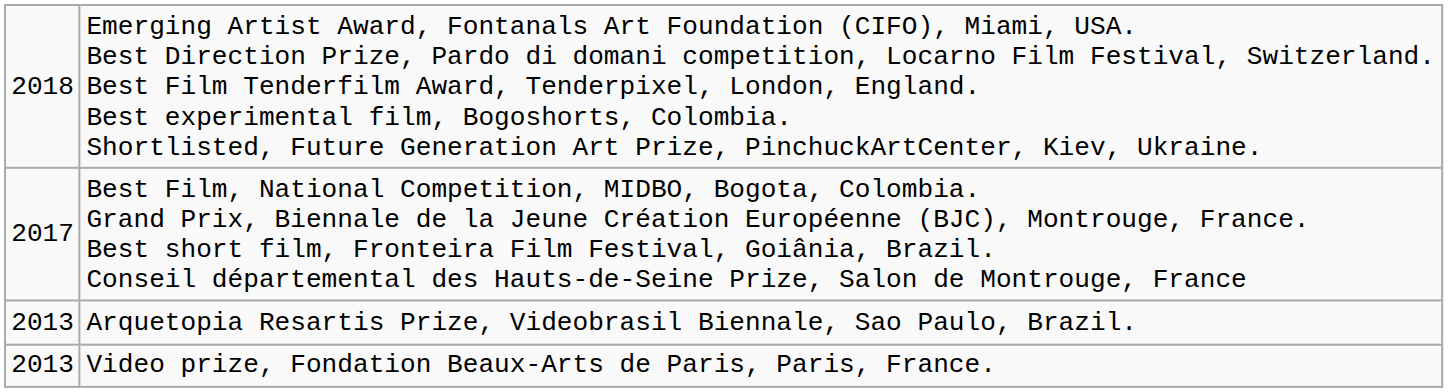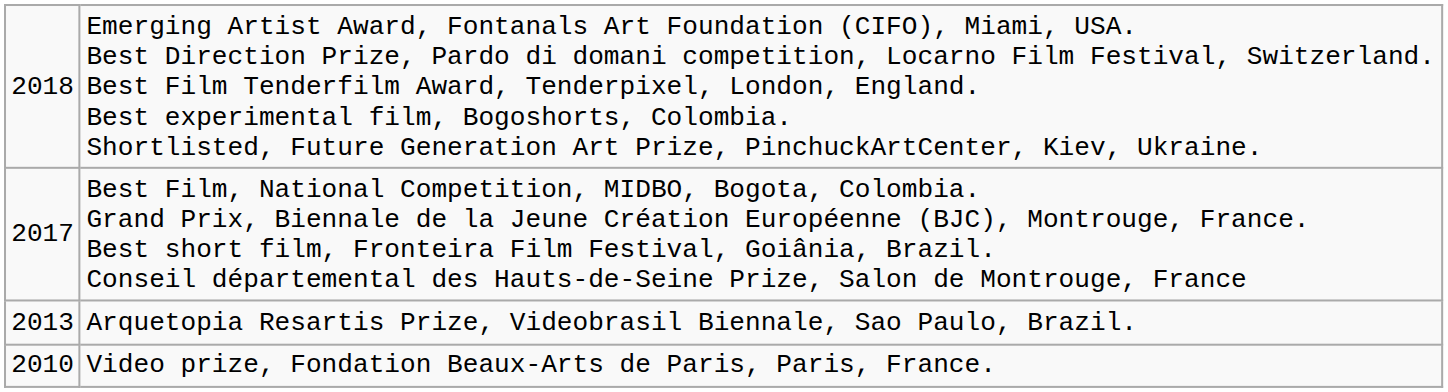 <table class="wikitable">
 <tr>
 <td>2018</td>
 <td>Emerging Artist Award, Fontanals Art Foundation (CIFO), Miami, USA.<br>Best Direction Prize, Pardo di domani competition, Locarno Film Festival, Switzerland.<br>Best Film Tenderfilm Award, Tenderpixel, London, England.<br>Best experimental film, Bogoshorts, Colombia.<br>Shortlisted, Future Generation Art Prize, PinchuckArtCenter, Kiev, Ukraine.</td>
 </tr>
 <tr>
 <td>2017</td>
 <td>Best Film, National Competition, MIDBO, Bogota, Colombia.<br>Grand Prix, Biennale de la Jeune Création Européenne (BJC), Montrouge, France.<br>Best short film, Fronteira Film Festival, Goiânia, Brazil.<br>Conseil départemental des Hauts-de-Seine Prize, Salon de Montrouge, France</td>
 </tr>
 <tr>
 <td>2013</td>
 <td>Arquetopia Resartis Prize, Videobrasil Biennale, Sao Paulo, Brazil.</td>
 </tr>
 <tr>
-<td>2013</td>
+<td>2010</td>
 <td>Video prize, Fondation Beaux-Arts de Paris, Paris, France.</td>
 </tr>
 </table>
